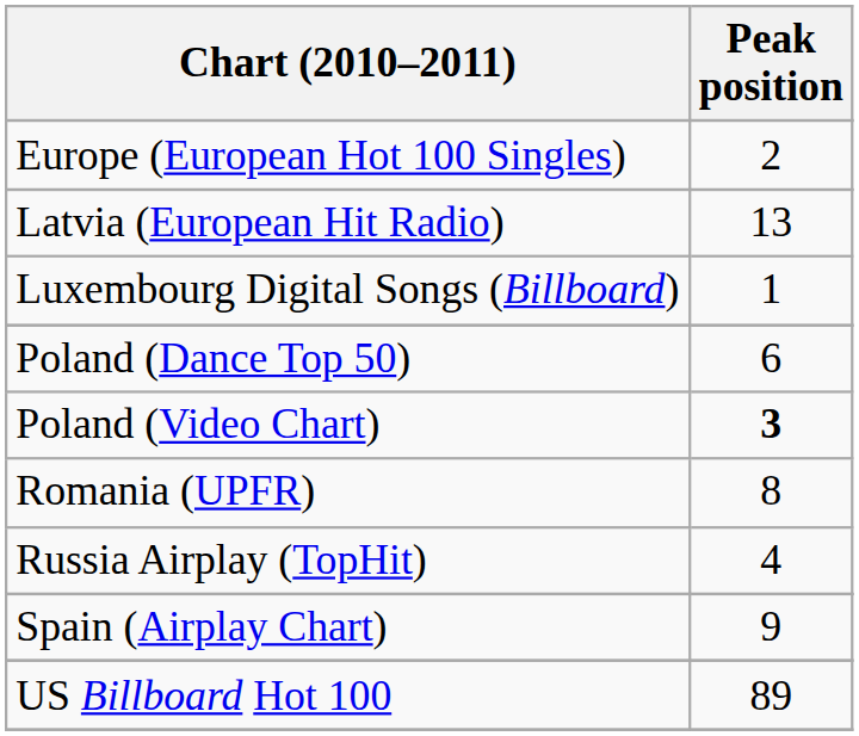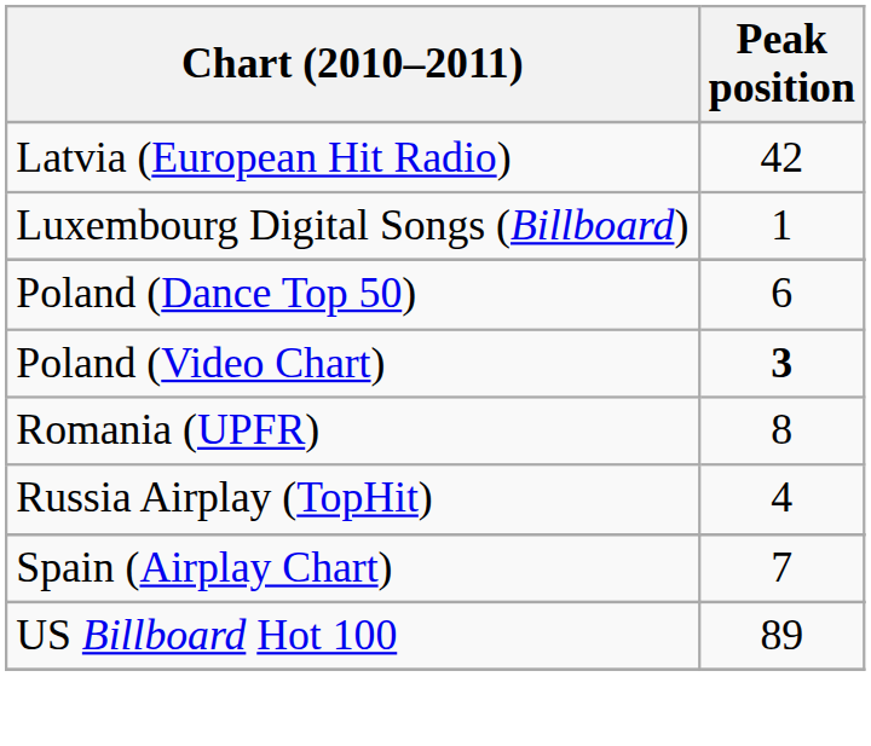 <table class="wikitable sortable">
 <tr>
 <th>Chart (2010–2011)</th>
 <th>Peak<br>position</th>
 </tr>
 <tr>
 </tr>
 <tr>
 </tr>
 <tr>
 </tr>
 <tr>
 </tr>
 <tr>
 </tr>
 <tr>
 </tr>
 <tr>
 </tr>
 <tr>
 </tr>
 <tr>
-<td>Europe (<a href='#'>European Hot 100 Singles</a>)</td>
-<td style="text-align:center;">2</td>
-</tr>
-<tr>
 </tr>
 <tr>
 </tr>
 <tr>
 </tr>
 <tr>
 </tr>
 <tr>
 </tr>
 <tr>
 </tr>
 <tr>
 </tr>
 <tr>
 </tr>
 <tr>
 <td>Latvia (<a href='#'>European Hit Radio</a>)</td>
-<td style="text-align:center;">13</td>
+<td style="text-align:center;">42</td>
 </tr>
 <tr>
 <td>Luxembourg Digital Songs (<em><a href='#'>Billboard</a></em>)</td>
 <td style="text-align:center;">1</td>
 </tr>
 <tr>
 </tr>
 <tr>
 </tr>
 <tr>
 </tr>
 <tr>
 </tr>
 <tr>
 </tr>
 <tr>
 <td>Poland (<a href='#'>Dance Top 50</a>)</td>
 <td align="center">6</td>
 </tr>
 <tr>
 <td>Poland (<a href='#'>Video Chart</a>)</td>
 <td align=center><strong>3</strong></td>
 </tr>
 <tr>
 <td>Romania (<a href='#'>UPFR</a>)</td>
 <td style="text-align:center;">8</td>
 </tr>
 <tr>
 <td>Russia Airplay (<a href='#'>TopHit</a>)</td>
 <td style="text-align:center;">4</td>
 </tr>
 <tr>
 </tr>
 <tr>
 </tr>
 <tr>
 </tr>
 <tr>
 <td>Spain (<a href='#'>Airplay Chart</a>)</td>
-<td style="text-align:center;">9</td>
+<td style="text-align:center;">7</td>
 </tr>
 <tr>
 </tr>
 <tr>
 </tr>
 <tr>
 </tr>
 <tr>
 </tr>
 <tr>
 </tr>
 <tr>
 <td>US <em><a href='#'>Billboard</a></em> <a href='#'>Hot 100</a></td>
 <td style="text-align:center;">89</td>
 </tr>
 <tr>
 </tr>
 </table>
